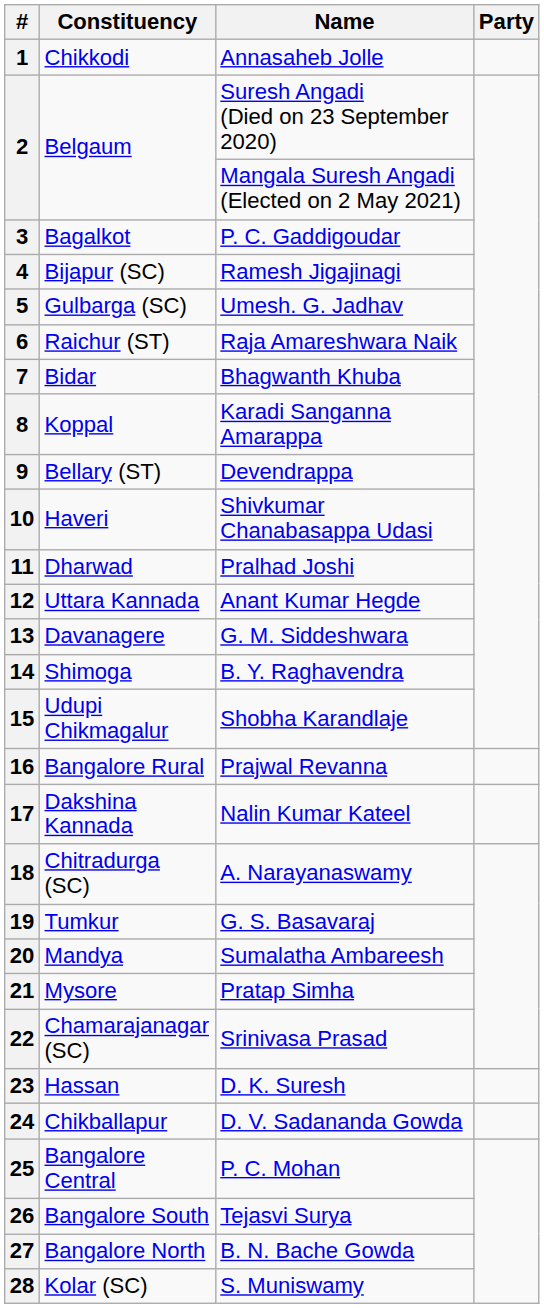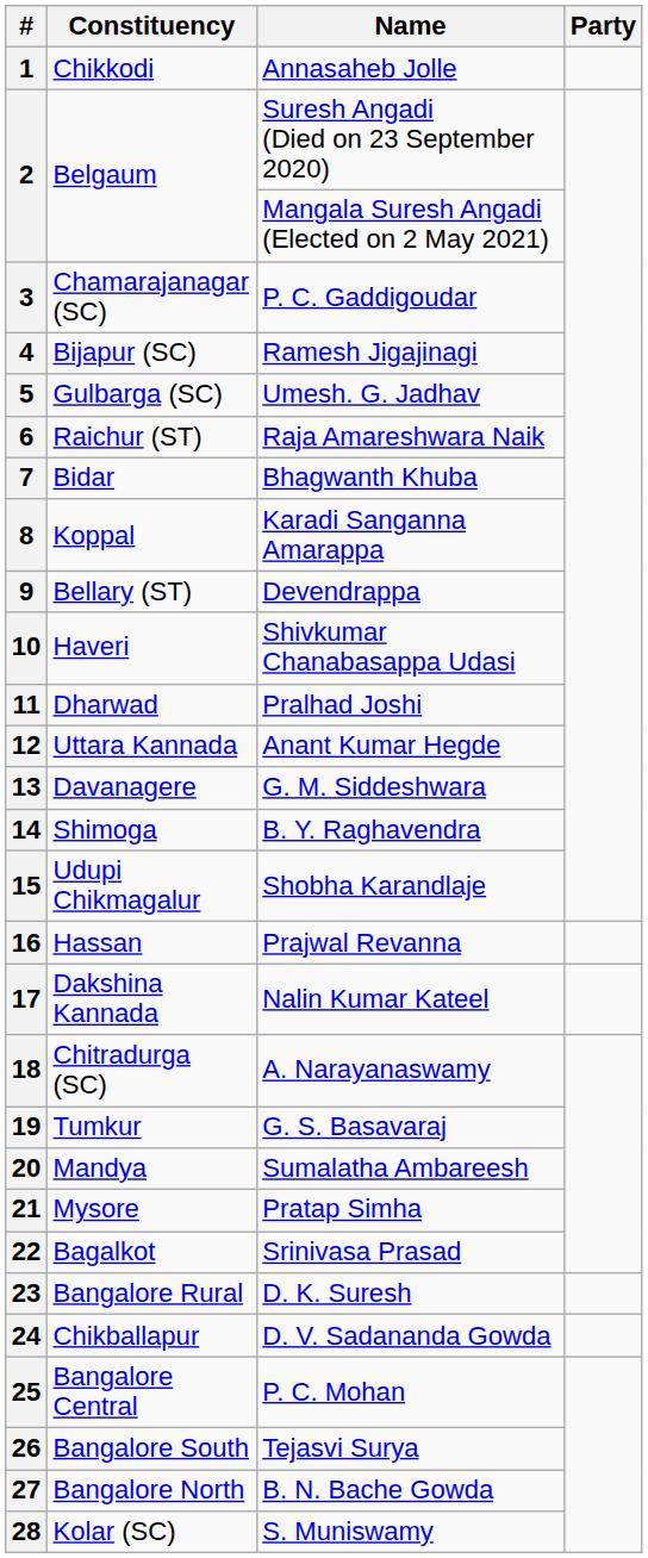 <table class="wikitable sortable">
 <tr>
 <th>#</th>
 <th style="width:120px">Constituency</th>
 <th style="width:180px">Name</th>
 <th colspan=2>Party</th>
 </tr>
 <tr>
 <th>1</th>
 <td><a href='#'>Chikkodi</a></td>
 <td><a href='#'>Annasaheb Jolle</a></td>
 <td></td>
 </tr>
 <tr>
 <th rowspan="2">2</th>
 <td rowspan="2"><a href='#'>Belgaum</a></td>
 <td><a href='#'>Suresh Angadi</a><br>(Died on 23 September 2020)</td>
 </tr>
 <tr>
 <td><a href='#'>Mangala Suresh Angadi</a><br>(Elected on 2 May 2021)</td>
 </tr>
 <tr>
 <th>3</th>
-<td><a href='#'>Bagalkot</a></td>
+<td><a href='#'>Chamarajanagar</a> (SC)</td>
 <td><a href='#'>P. C. Gaddigoudar</a></td>
 </tr>
 <tr>
 <th>4</th>
 <td><a href='#'>Bijapur</a> (SC)</td>
 <td><a href='#'>Ramesh Jigajinagi</a></td>
 </tr>
 <tr>
 <th>5</th>
 <td><a href='#'>Gulbarga</a> (SC)</td>
 <td><a href='#'>Umesh. G. Jadhav</a></td>
 </tr>
 <tr>
 <th>6</th>
 <td><a href='#'>Raichur</a> (ST)</td>
 <td><a href='#'>Raja Amareshwara Naik</a></td>
 </tr>
 <tr>
 <th>7</th>
 <td><a href='#'>Bidar</a></td>
 <td><a href='#'>Bhagwanth Khuba</a></td>
 </tr>
 <tr>
 <th>8</th>
 <td><a href='#'>Koppal</a></td>
 <td><a href='#'>Karadi Sanganna Amarappa</a></td>
 </tr>
 <tr>
 <th>9</th>
 <td><a href='#'>Bellary</a> (ST)</td>
 <td><a href='#'>Devendrappa</a></td>
 </tr>
 <tr>
 <th>10</th>
 <td><a href='#'>Haveri</a></td>
 <td><a href='#'>Shivkumar Chanabasappa Udasi</a></td>
 </tr>
 <tr>
 <th>11</th>
 <td><a href='#'>Dharwad</a></td>
 <td><a href='#'>Pralhad Joshi</a></td>
 </tr>
 <tr>
 <th>12</th>
 <td><a href='#'>Uttara Kannada</a></td>
 <td><a href='#'>Anant Kumar Hegde</a></td>
 </tr>
 <tr>
 <th>13</th>
 <td><a href='#'>Davanagere</a></td>
 <td><a href='#'>G. M. Siddeshwara</a></td>
 </tr>
 <tr>
 <th>14</th>
 <td><a href='#'>Shimoga</a></td>
 <td><a href='#'>B. Y. Raghavendra</a></td>
 </tr>
 <tr>
 <th>15</th>
 <td><a href='#'>Udupi Chikmagalur</a></td>
 <td><a href='#'>Shobha Karandlaje</a></td>
 </tr>
 <tr>
 <th>16</th>
-<td><a href='#'>Bangalore Rural</a></td>
+<td><a href='#'>Hassan</a></td>
 <td><a href='#'>Prajwal Revanna</a></td>
 <td></td>
 </tr>
 <tr>
 <th>17</th>
 <td><a href='#'>Dakshina Kannada</a></td>
 <td><a href='#'>Nalin Kumar Kateel</a></td>
 <td></td>
 </tr>
 <tr>
 <th>18</th>
 <td><a href='#'>Chitradurga</a> (SC)</td>
 <td><a href='#'>A. Narayanaswamy</a></td>
 </tr>
 <tr>
 <th>19</th>
 <td><a href='#'>Tumkur</a></td>
 <td><a href='#'>G. S. Basavaraj</a></td>
 </tr>
 <tr>
 <th>20</th>
 <td><a href='#'>Mandya</a></td>
 <td><a href='#'>Sumalatha Ambareesh</a></td>
 </tr>
 <tr>
 <th>21</th>
 <td><a href='#'>Mysore</a></td>
 <td><a href='#'>Pratap Simha</a></td>
 </tr>
 <tr>
 <th>22</th>
-<td><a href='#'>Chamarajanagar</a> (SC)</td>
+<td><a href='#'>Bagalkot</a></td>
 <td><a href='#'>Srinivasa Prasad</a></td>
 </tr>
 <tr>
 <th>23</th>
-<td><a href='#'>Hassan</a></td>
+<td><a href='#'>Bangalore Rural</a></td>
 <td><a href='#'>D. K. Suresh</a></td>
 <td></td>
 </tr>
 <tr>
 <th>24</th>
 <td><a href='#'>Chikballapur</a></td>
 <td><a href='#'>D. V. Sadananda Gowda</a></td>
 <td></td>
 </tr>
 <tr>
 <th>25</th>
 <td><a href='#'>Bangalore Central</a></td>
 <td><a href='#'>P. C. Mohan</a></td>
 </tr>
 <tr>
 <th>26</th>
 <td><a href='#'>Bangalore South</a></td>
 <td><a href='#'>Tejasvi Surya</a></td>
 </tr>
 <tr>
 <th>27</th>
 <td><a href='#'>Bangalore North</a></td>
 <td><a href='#'>B. N. Bache Gowda</a></td>
 </tr>
 <tr>
 <th>28</th>
 <td><a href='#'>Kolar</a> (SC)</td>
 <td><a href='#'>S. Muniswamy</a></td>
 </tr>
 </table>
